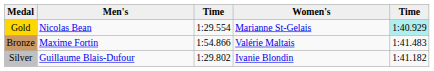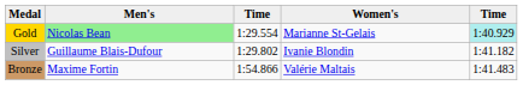 <table class="wikitable" style="text-align:center">
 <tr bgcolor="#efefef">
 <td><strong>Medal</strong></td>
 <td width="250"><strong>Men's</strong></td>
 <td><strong>Time</strong></td>
 <td width="250"><strong>Women's</strong></td>
 <td><strong>Time</strong></td>
 </tr>
 <tr>
 <td bgcolor="gold">Gold</td>
-<td style="text-align:left"> <a href='#'>Nicolas Bean</a></td>
+<td style="background: lightgreen; text-align:left"> <a href='#'>Nicolas Bean</a></td>
 <td>1:29.554</td>
 <td style="text-align:left"> <a href='#'>Marianne St-Gelais</a></td>
 <td style="background: paleturquoise;">1:40.929</td>
+</tr>
+<tr>
+<td bgcolor="silver">Silver</td>
+<td style="text-align:left"> <a href='#'>Guillaume Blais-Dufour</a></td>
+<td>1:29.802</td>
+<td style="text-align:left"> <a href='#'>Ivanie Blondin</a></td>
+<td>1:41.182</td>
 </tr>
 <tr>
 <td bgcolor="CC9966">Bronze</td>
 <td style="text-align:left"> <a href='#'>Maxime Fortin</a></td>
 <td>1:54.866</td>
 <td style="text-align:left"> <a href='#'>Valérie Maltais</a></td>
 <td>1:41.483</td>
 </tr>
-<tr>
-<td bgcolor="silver">Silver</td>
-<td style="text-align:left"> <a href='#'>Guillaume Blais-Dufour</a></td>
-<td>1:29.802</td>
-<td style="text-align:left"> <a href='#'>Ivanie Blondin</a></td>
-<td>1:41.182</td>
-</tr>
 </table>
